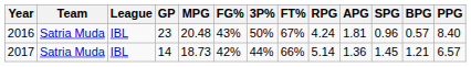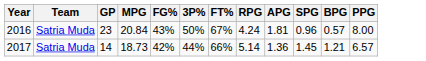 <table class="wikitable sortable">
 <tr>
 <th>Year</th>
 <th>Team</th>
-<th>League</th>
 <th>GP</th>
 <th>MPG</th>
 <th>FG%</th>
 <th>3P%</th>
 <th>FT%</th>
 <th>RPG</th>
 <th>APG</th>
 <th>SPG</th>
 <th>BPG</th>
 <th>PPG</th>
 </tr>
 <tr>
 <td>2016</td>
 <td><a href='#'>Satria Muda</a></td>
-<td><a href='#'>IBL</a></td>
 <td>23</td>
-<td>20.48</td>
+<td>20.84</td>
 <td>43%</td>
 <td>50%</td>
 <td>67%</td>
 <td>4.24</td>
 <td>1.81</td>
 <td>0.96</td>
 <td>0.57</td>
-<td>8.40</td>
+<td>8.00</td>
 </tr>
 <tr>
 <td>2017</td>
 <td><a href='#'>Satria Muda</a></td>
-<td><a href='#'>IBL</a></td>
 <td>14</td>
 <td>18.73</td>
 <td>42%</td>
 <td>44%</td>
 <td>66%</td>
 <td>5.14</td>
 <td>1.36</td>
 <td>1.45</td>
 <td>1.21</td>
 <td>6.57</td>
 </tr>
 </table>
